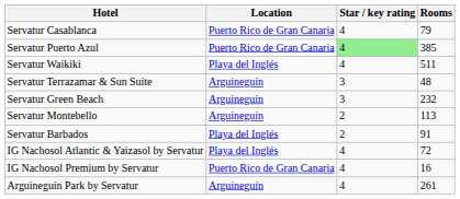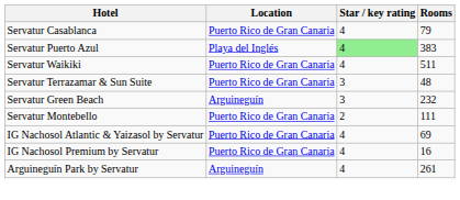 <table class="wikitable">
 <tr>
 <th>Hotel</th>
 <th>Location</th>
 <th>Star / key rating</th>
 <th>Rooms</th>
 </tr>
 <tr>
 <td>Servatur Casablanca</td>
 <td><a href='#'>Puerto Rico de Gran Canaria</a></td>
 <td>4</td>
 <td>79</td>
 </tr>
 <tr>
 <td>Servatur Puerto Azul</td>
-<td><a href='#'>Puerto Rico de Gran Canaria</a></td>
+<td><a href='#'>Playa del Inglés</a></td>
 <td style="background: lightgreen;">4</td>
-<td>385</td>
+<td>383</td>
 </tr>
 <tr>
 <td>Servatur Waikiki</td>
-<td><a href='#'>Playa del Inglés</a></td>
+<td><a href='#'>Puerto Rico de Gran Canaria</a></td>
 <td>4</td>
 <td>511</td>
 </tr>
 <tr>
 <td>Servatur Terrazamar & Sun Suite</td>
-<td><a href='#'>Arguineguín</a></td>
+<td><a href='#'>Puerto Rico de Gran Canaria</a></td>
 <td>3</td>
 <td>48</td>
 </tr>
 <tr>
 <td>Servatur Green Beach</td>
 <td><a href='#'>Arguineguín</a></td>
 <td>3</td>
 <td>232</td>
 </tr>
 <tr>
 <td>Servatur Montebello</td>
-<td><a href='#'>Arguineguín</a></td>
+<td><a href='#'>Puerto Rico de Gran Canaria</a></td>
 <td>2</td>
-<td>113</td>
-</tr>
-<tr>
-<td>Servatur Barbados</td>
-<td><a href='#'>Playa del Inglés</a></td>
-<td>2</td>
-<td>91</td>
+<td>111</td>
 </tr>
 <tr>
 <td>IG Nachosol Atlantic & Yaizasol by Servatur</td>
-<td><a href='#'>Playa del Inglés</a></td>
+<td><a href='#'>Puerto Rico de Gran Canaria</a></td>
 <td>4</td>
-<td>72</td>
+<td>69</td>
 </tr>
 <tr>
 <td>IG Nachosol Premium by Servatur</td>
 <td><a href='#'>Puerto Rico de Gran Canaria</a></td>
 <td>4</td>
 <td>16</td>
 </tr>
 <tr>
 <td>Arguineguín Park by Servatur</td>
 <td><a href='#'>Arguineguín</a></td>
 <td>4</td>
 <td>261</td>
 </tr>
 </table>
